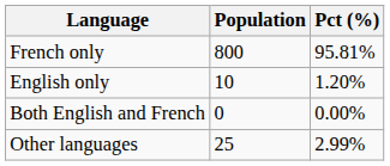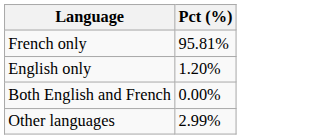 <table class="wikitable">
 <tr>
 <th>Language</th>
-<th>Population</th>
 <th>Pct (%)</th>
 </tr>
 <tr>
 <td>French only</td>
-<td>800</td>
 <td>95.81%</td>
 </tr>
 <tr>
 <td>English only</td>
-<td>10</td>
 <td>1.20%</td>
 </tr>
 <tr>
 <td>Both English and French</td>
-<td>0</td>
 <td>0.00%</td>
 </tr>
 <tr>
 <td>Other languages</td>
-<td>25</td>
 <td>2.99%</td>
 </tr>
 </table>
